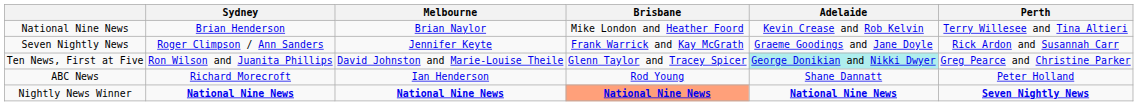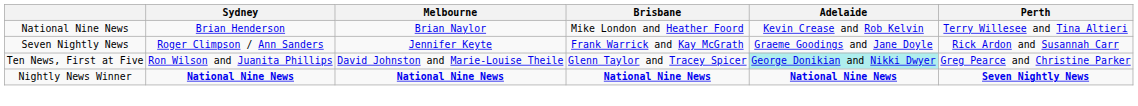 <table class="wikitable">
 <tr>
 <th></th>
 <th>Sydney</th>
 <th>Melbourne</th>
 <th>Brisbane</th>
 <th>Adelaide</th>
 <th>Perth</th>
 </tr>
 <tr style="text-align:center">
 <td>National Nine News</td>
 <td><a href='#'>Brian Henderson</a></td>
 <td><a href='#'>Brian Naylor</a></td>
 <td>Mike London and <a href='#'>Heather Foord</a></td>
 <td><a href='#'>Kevin Crease</a> and <a href='#'>Rob Kelvin</a></td>
 <td><a href='#'>Terry Willesee</a> and <a href='#'>Tina Altieri</a></td>
 </tr>
 <tr style="text-align:center">
 <td>Seven Nightly News</td>
 <td><a href='#'>Roger Climpson</a> / <a href='#'>Ann Sanders</a></td>
 <td><a href='#'>Jennifer Keyte</a></td>
 <td><a href='#'>Frank Warrick</a> and <a href='#'>Kay McGrath</a></td>
 <td><a href='#'>Graeme Goodings</a> and <a href='#'>Jane Doyle</a></td>
 <td><a href='#'>Rick Ardon</a> and <a href='#'>Susannah Carr</a></td>
 </tr>
 <tr style="text-align:center">
 <td>Ten News, First at Five</td>
 <td><a href='#'>Ron Wilson</a> and <a href='#'>Juanita Phillips</a></td>
 <td><a href='#'>David Johnston</a> and <a href='#'>Marie-Louise Theile</a></td>
 <td><a href='#'>Glenn Taylor</a> and <a href='#'>Tracey Spicer</a></td>
 <td style="background: paleturquoise;"><a href='#'>George Donikian</a> and <a href='#'>Nikki Dwyer</a></td>
 <td><a href='#'>Greg Pearce</a> and <a href='#'>Christine Parker</a></td>
 </tr>
 <tr style="text-align:center">
-<td>ABC News</td>
-<td><a href='#'>Richard Morecroft</a></td>
-<td><a href='#'>Ian Henderson</a></td>
-<td><a href='#'>Rod Young</a></td>
-<td><a href='#'>Shane Dannatt</a></td>
-<td><a href='#'>Peter Holland</a></td>
-</tr>
-<tr style="text-align:center">
 <td>Nightly News Winner</td>
 <td><strong><a href='#'>National Nine News</a></strong></td>
 <td><strong><a href='#'>National Nine News</a></strong></td>
-<td style="background: lightsalmon;"><strong><a href='#'>National Nine News</a></strong></td>
+<td><strong><a href='#'>National Nine News</a></strong></td>
 <td><strong><a href='#'>National Nine News</a></strong></td>
 <td><strong><a href='#'>Seven Nightly News</a></strong></td>
 </tr>
 </table>
